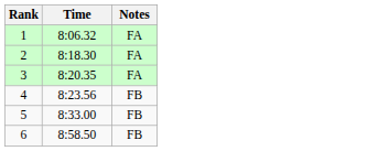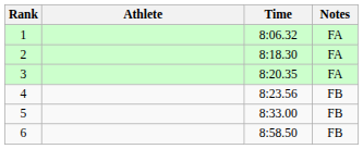 <table class=wikitable style="text-align:center">
 <tr>
 <th width=40>Rank</th>
+<th width=250>Athlete</th>
 <th width=80>Time</th>
 <th width=50>Notes</th>
 </tr>
 <tr bgcolor="ccffcc">
 <td>1</td>
+<td align="left"></td>
 <td>8:06.32</td>
 <td>FA</td>
 </tr>
 <tr bgcolor="ccffcc">
 <td>2</td>
+<td align="left"></td>
 <td>8:18.30</td>
 <td>FA</td>
 </tr>
 <tr bgcolor="ccffcc">
 <td>3</td>
+<td align="left"></td>
 <td>8:20.35</td>
 <td>FA</td>
 </tr>
 <tr>
 <td>4</td>
+<td align="left"></td>
 <td>8:23.56</td>
 <td>FB</td>
 </tr>
 <tr>
 <td>5</td>
+<td align="left"></td>
 <td>8:33.00</td>
 <td>FB</td>
 </tr>
 <tr>
 <td>6</td>
+<td align="left"></td>
 <td>8:58.50</td>
 <td>FB</td>
 </tr>
 </table>
